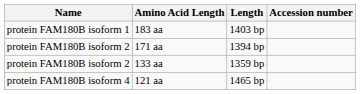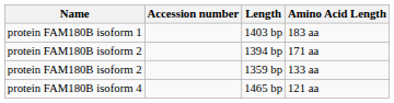 <table class="wikitable">
 <tr>
 <th>Name</th>
+<th>Accession number</th>
+<th>Length</th>
 <th>Amino Acid Length</th>
-<th>Length</th>
-<th>Accession number</th>
 </tr>
 <tr>
 <td>protein FAM180B isoform 1</td>
+<td> </td>
+<td>1403 bp</td>
 <td>183 aa</td>
-<td>1403 bp</td>
-<td> </td>
 </tr>
 <tr>
 <td>protein FAM180B isoform 2</td>
+<td> </td>
+<td>1394 bp</td>
 <td>171 aa</td>
-<td>1394 bp</td>
-<td> </td>
 </tr>
 <tr>
 <td>protein FAM180B isoform 2</td>
+<td>  </td>
+<td>1359 bp</td>
 <td>133 aa</td>
-<td>1359 bp</td>
-<td>  </td>
 </tr>
 <tr>
 <td>protein FAM180B isoform 4</td>
+<td>  </td>
+<td>1465 bp</td>
 <td>121 aa</td>
-<td>1465 bp</td>
-<td>  </td>
 </tr>
 </table>
